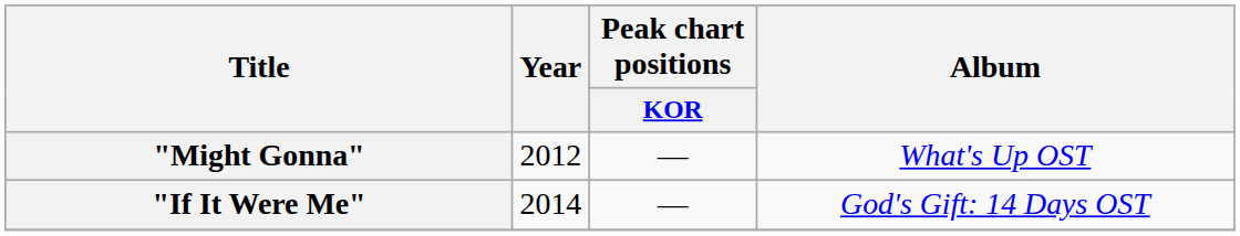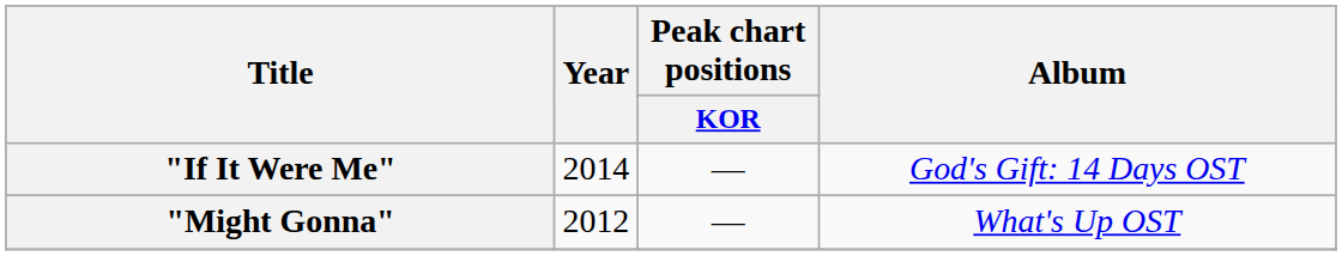 <table class="wikitable plainrowheaders" style="text-align:center;">
 <tr>
 <th rowspan="2" scope="col" style="width:16em;">Title</th>
 <th rowspan="2" scope="col" style="width:1em;">Year</th>
 <th colspan="1" scope="col" style="width:5em;">Peak chart positions</th>
 <th rowspan="2" scope="col" style="width:15em;">Album</th>
 </tr>
 <tr>
 <th scope="col" style="width:3em;font-size:85%;"><a href='#'>KOR</a></th>
 </tr>
 <tr>
+<th scope="row">"If It Were Me"</th>
+<td>2014</td>
+<td>—</td>
+<td><em><a href='#'>God's Gift: 14 Days OST</a></em></td>
+</tr>
+<tr>
 <th scope="row">"Might Gonna" </th>
 <td>2012</td>
 <td>—</td>
 <td><em><a href='#'>What's Up OST</a></em></td>
 </tr>
 <tr>
-<th scope="row">"If It Were Me"</th>
-<td>2014</td>
-<td>—</td>
-<td><em><a href='#'>God's Gift: 14 Days OST</a></em></td>
-</tr>
-<tr>
 </tr>
 </table>
